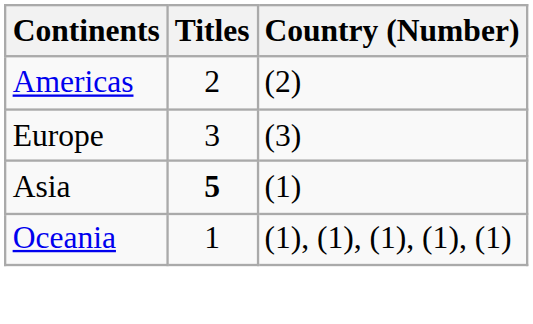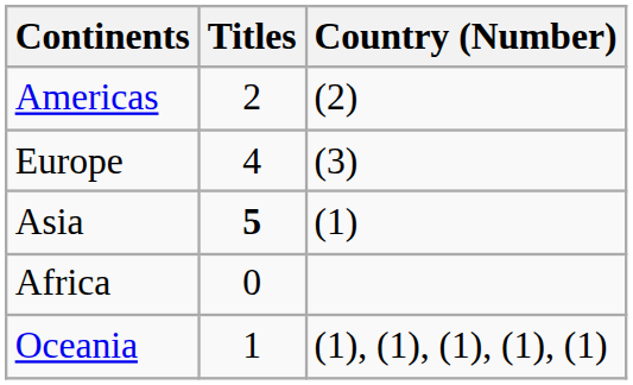 <table class="wikitable" style="font-size: 85%;">
 <tr>
 <th>Continents</th>
 <th>Titles</th>
 <th>Country (Number)</th>
 </tr>
 <tr>
 <td><a href='#'>Americas</a></td>
 <td style="text-align:center;">2</td>
 <td> (2)</td>
 </tr>
 <tr>
 <td>Europe</td>
-<td style="text-align:center;">3</td>
+<td style="text-align:center;">4</td>
 <td> (3)</td>
 </tr>
 <tr>
 <td>Asia</td>
 <td style="text-align:center;"><strong>5</strong></td>
 <td> (1)</td>
 </tr>
 <tr>
+<td>Africa</td>
+<td style="text-align:center;">0</td>
+<td></td>
+</tr>
+<tr>
 <td><a href='#'>Oceania</a></td>
 <td style="text-align:center;">1</td>
 <td> (1),  (1),  (1),  (1),  (1)</td>
 </tr>
 </table>
